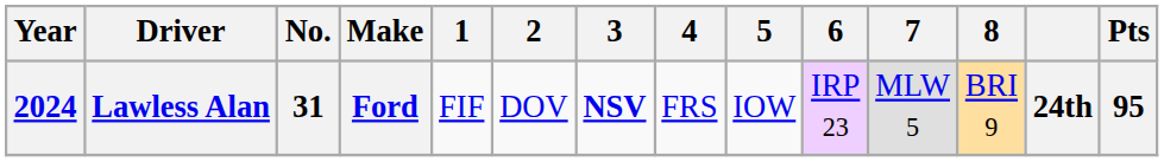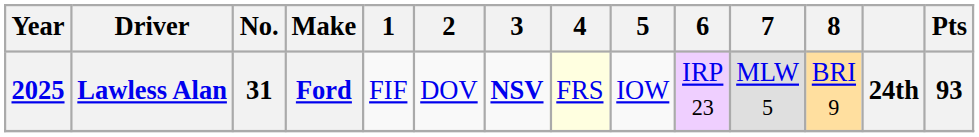 <table class="wikitable" style="text-align:center; font-size:75%">
 <tr>
 <th>Year</th>
 <th>Driver</th>
 <th>No.</th>
 <th>Make</th>
 <th>1</th>
 <th>2</th>
 <th>3</th>
 <th>4</th>
 <th>5</th>
 <th>6</th>
 <th>7</th>
 <th>8</th>
 <th></th>
 <th>Pts</th>
 </tr>
 <tr>
-<th><a href='#'>2024</a></th>
+<th><a href='#'>2025</a></th>
 <th><a href='#'>Lawless Alan</a></th>
 <th>31</th>
 <th><a href='#'>Ford</a></th>
 <td><a href='#'>FIF</a></td>
 <td><a href='#'>DOV</a></td>
 <td><strong><a href='#'>NSV</a></strong></td>
-<td><a href='#'>FRS</a></td>
+<td style="background: lightyellow;"><a href='#'>FRS</a></td>
 <td><a href='#'>IOW</a></td>
 <td style="background:#EFCFFF;"><a href='#'>IRP</a><br><small>23</small></td>
 <td style="background:#DFDFDF;"><a href='#'>MLW</a><br><small>5</small></td>
 <td style="background:#FFDF9F;"><a href='#'>BRI</a><br><small>9</small></td>
 <th>24th</th>
-<th>95</th>
+<th>93</th>
 </tr>
 <tr>
 </tr>
 </table>
